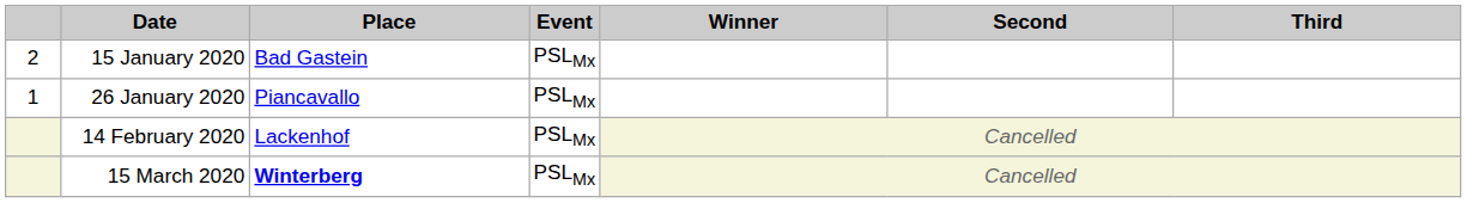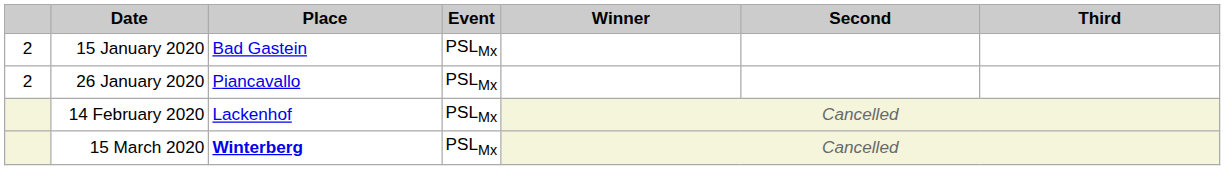 <table class="wikitable plainrowheaders" style="background:#fff; font-size:86%; line-height:16px; border:grey solid 1px; border-collapse:collapse;">
 <tr>
 <th scope="col" style="background:#ccc; width:30px;"></th>
 <th scope="col" style="background:#ccc; width:120px;">Date</th>
 <th scope="col" style="background:#ccc; width:180px;">Place</th>
 <th scope="col" style="background:#ccc; width:30px;">Event</th>
 <th scope="col" style="background:#ccc; width:185px;">Winner</th>
 <th scope="col" style="background:#ccc; width:185px;">Second</th>
 <th scope="col" style="background:#ccc; width:185px;">Third</th>
 </tr>
 <tr>
 <td align="center">2</td>
 <td align="right">15 January 2020</td>
 <td> <a href='#'>Bad Gastein</a></td>
 <td align="center">PSL<sub>Mx</sub></td>
 <td></td>
 <td></td>
 <td></td>
 </tr>
 <tr>
-<td align="center">1</td>
+<td align="center">2</td>
 <td align="right">26 January 2020</td>
 <td> <a href='#'>Piancavallo</a></td>
 <td align="center">PSL<sub>Mx</sub></td>
 <td></td>
 <td></td>
 <td></td>
 </tr>
 <tr>
 <td bgcolor="F5F5DC"></td>
 <td align="right">14 February 2020</td>
 <td> <a href='#'>Lackenhof</a></td>
 <td align="center">PSL<sub>Mx</sub></td>
 <td colspan=5 align=center bgcolor="F5F5DC" style=color:#696969><em>Cancelled</em></td>
 </tr>
 <tr>
 <td bgcolor="F5F5DC"></td>
 <td align="right">15 March 2020</td>
 <td><strong> <a href='#'>Winterberg</a></strong></td>
 <td align="center">PSL<sub>Mx</sub></td>
 <td colspan=5 align=center bgcolor="F5F5DC" style=color:#696969><em>Cancelled</em></td>
 </tr>
 </table>
